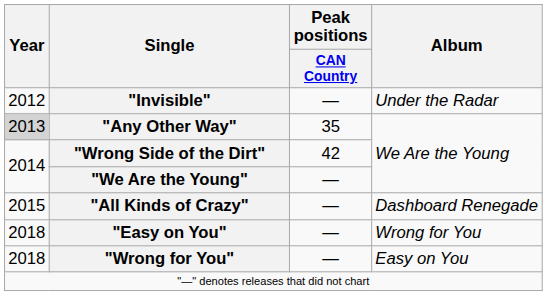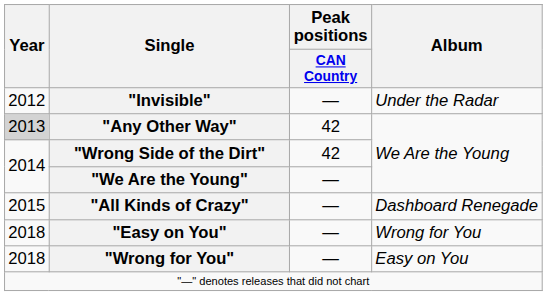 <table class="wikitable plainrowheaders" style="text-align:center;">
 <tr>
 <th rowspan="2">Year</th>
 <th rowspan="2" style="width:14em;">Single</th>
 <th>Peak positions</th>
 <th rowspan="2">Album</th>
 </tr>
 <tr style="font-size:smaller;">
 <th width="65"><a href='#'>CAN Country</a><br></th>
 </tr>
 <tr>
 <td>2012</td>
 <th scope="row">"Invisible"</th>
 <td>—</td>
 <td align="left"><em>Under the Radar</em></td>
 </tr>
 <tr>
 <td style="background: lightgrey;">2013</td>
 <th scope="row">"Any Other Way"</th>
-<td>35</td>
+<td>42</td>
 <td align="left" rowspan="3"><em>We Are the Young</em></td>
 </tr>
 <tr>
 <td rowspan="2">2014</td>
 <th scope="row">"Wrong Side of the Dirt"</th>
 <td>42</td>
 </tr>
 <tr>
 <th scope="row">"We Are the Young"</th>
 <td>—</td>
 </tr>
 <tr>
 <td>2015</td>
 <th scope="row">"All Kinds of Crazy"</th>
 <td>—</td>
 <td align="left"><em>Dashboard Renegade</em></td>
 </tr>
 <tr>
 <td>2018</td>
 <th scope="row">"Easy on You"</th>
 <td>—</td>
 <td align="left"><em>Wrong for You</em></td>
 </tr>
 <tr>
 <td>2018</td>
 <th scope="row">"Wrong for You"</th>
 <td>—</td>
 <td align="left"><em>Easy on You</em></td>
 </tr>
 <tr>
 <td colspan="4" style="font-size:8pt">"—" denotes releases that did not chart</td>
 </tr>
 </table>
